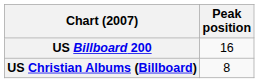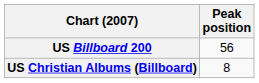 <table class="wikitable sortable plainrowheaders" style="text-align:center;">
 <tr>
 <th>Chart (2007)</th>
 <th>Peak<br>position</th>
 </tr>
 <tr>
 <th scope="row">US <a href='#'><em>Billboard</em> 200</a></th>
-<td>16</td>
+<td>56</td>
 </tr>
 <tr>
 <th scope="row">US <a href='#'>Christian Albums</a> (<a href='#'>Billboard</a>)</th>
 <td>8</td>
 </tr>
 </table>
